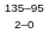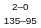 <table style="text-align:center">
 <tr>
 <th width=200></th>
 <th width=100></th>
 <th width=200></th>
 </tr>
 <tr>
 <td align=right><strong></strong></td>
-<td align=center>135–95</td>
+<td align=center>2–0</td>
 <td align=left></td>
 </tr>
 <tr>
 <td align=right><strong></strong></td>
-<td align=center>2–0</td>
+<td align=center>135–95</td>
 <td align=left></td>
 </tr>
 </table>
